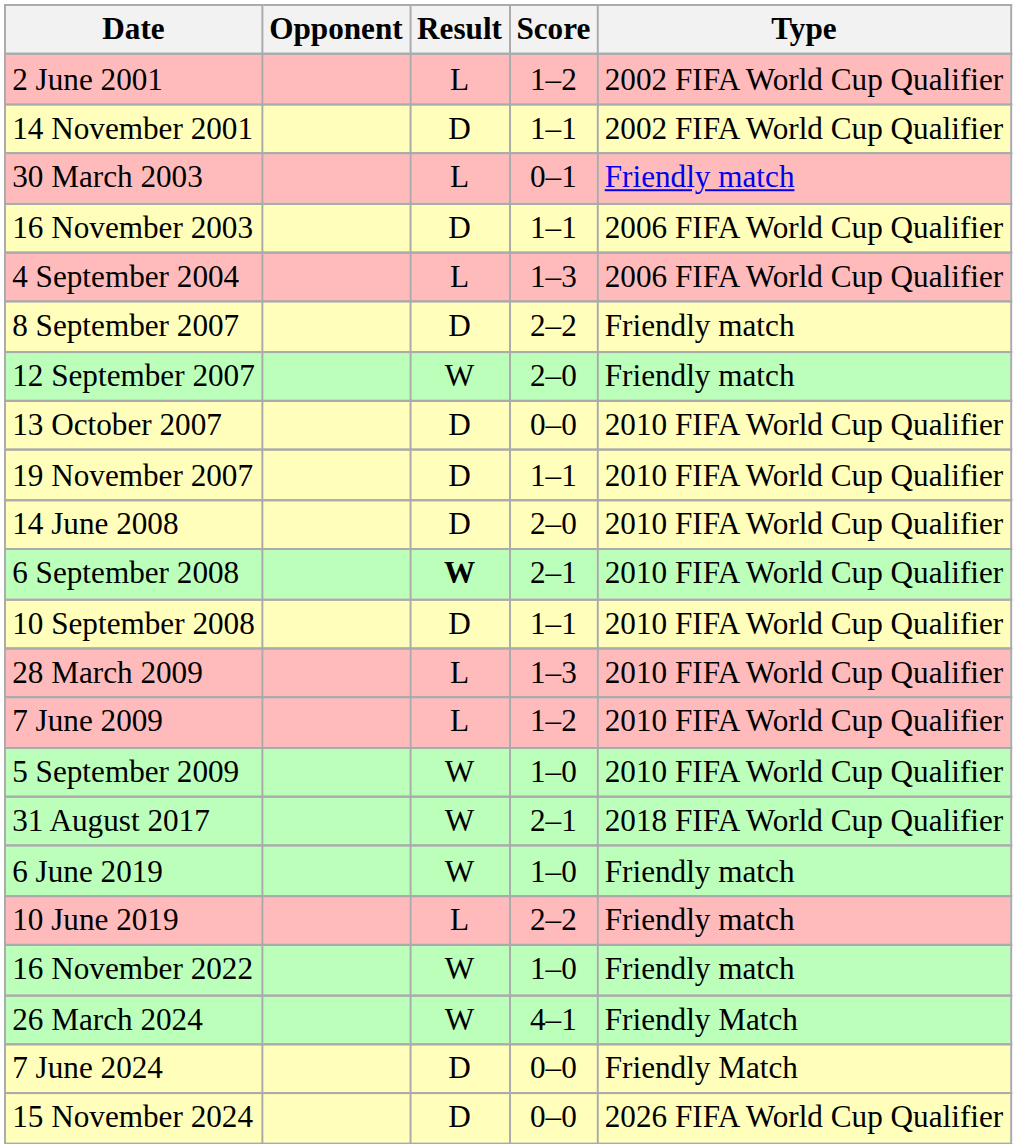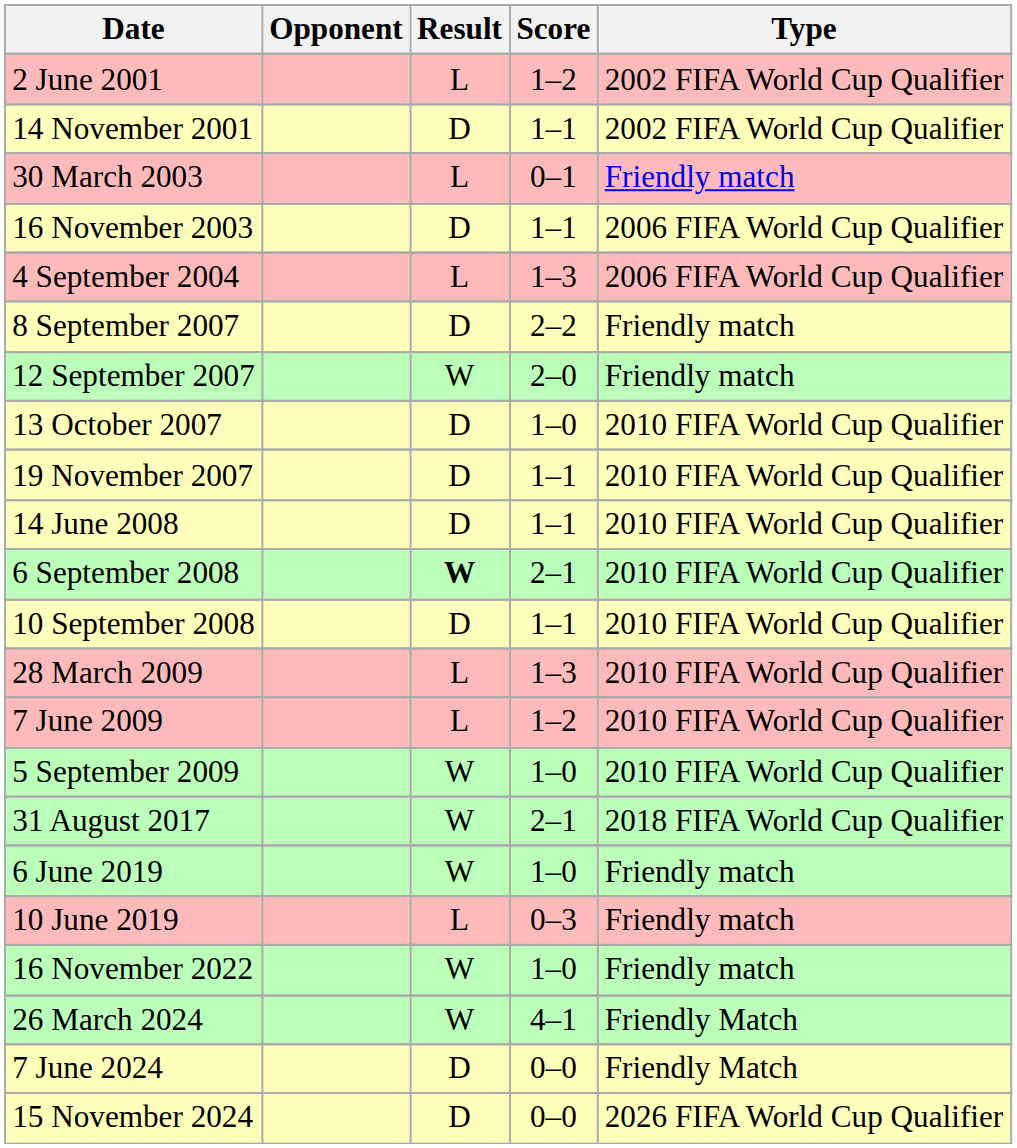 <table class="wikitable">
 <tr>
 <th>Date</th>
 <th>Opponent</th>
 <th>Result</th>
 <th>Score</th>
 <th>Type</th>
 </tr>
 <tr>
 </tr>
 <tr bgcolor="#ffbbbb">
 <td>2 June 2001</td>
 <td></td>
 <td align=center>L</td>
 <td align=center>1–2</td>
 <td>2002 FIFA World Cup Qualifier</td>
 </tr>
 <tr>
 </tr>
 <tr bgcolor="#ffffbb">
 <td>14 November 2001</td>
 <td></td>
 <td align=center>D</td>
 <td align=center>1–1</td>
 <td>2002 FIFA World Cup Qualifier</td>
 </tr>
 <tr>
 </tr>
 <tr bgcolor="#ffbbbb">
 <td>30 March 2003</td>
 <td></td>
 <td align=center>L</td>
 <td align=center>0–1</td>
 <td><a href='#'>Friendly match</a></td>
 </tr>
 <tr>
 </tr>
 <tr bgcolor="#ffffbb">
 <td>16 November 2003</td>
 <td></td>
 <td align=center>D</td>
 <td align=center>1–1</td>
 <td>2006 FIFA World Cup Qualifier</td>
 </tr>
 <tr>
 </tr>
 <tr bgcolor="#ffbbbb">
 <td>4 September 2004</td>
 <td></td>
 <td align=center>L</td>
 <td align=center>1–3</td>
 <td>2006 FIFA World Cup Qualifier</td>
 </tr>
 <tr>
 </tr>
 <tr bgcolor="#ffffbb">
 <td>8 September 2007</td>
 <td></td>
 <td align=center>D</td>
 <td align=center>2–2</td>
 <td>Friendly match</td>
 </tr>
 <tr>
 </tr>
 <tr bgcolor="#bbffbb">
 <td>12 September 2007</td>
 <td></td>
 <td align=center>W</td>
 <td align=center>2–0</td>
 <td>Friendly match</td>
 </tr>
 <tr>
 </tr>
 <tr bgcolor="#ffffbb">
 <td>13 October 2007</td>
 <td></td>
 <td align=center>D</td>
-<td align=center>0–0</td>
+<td align=center>1–0</td>
 <td>2010 FIFA World Cup Qualifier</td>
 </tr>
 <tr>
 </tr>
 <tr bgcolor="#ffffbb">
 <td>19 November 2007</td>
 <td></td>
 <td align=center>D</td>
 <td align=center>1–1</td>
 <td>2010 FIFA World Cup Qualifier</td>
 </tr>
 <tr>
 </tr>
 <tr bgcolor="#ffffbb">
 <td>14 June 2008</td>
 <td></td>
 <td align=center>D</td>
-<td align=center>2–0</td>
+<td align=center>1–1</td>
 <td>2010 FIFA World Cup Qualifier</td>
 </tr>
 <tr>
 </tr>
 <tr bgcolor="#bbffbb">
 <td>6 September 2008</td>
 <td></td>
 <td align=center><strong>W</strong></td>
 <td align=center>2–1</td>
 <td>2010 FIFA World Cup Qualifier</td>
 </tr>
 <tr>
 </tr>
 <tr bgcolor="#ffffbb">
 <td>10 September 2008</td>
 <td></td>
 <td align=center>D</td>
 <td align=center>1–1</td>
 <td>2010 FIFA World Cup Qualifier</td>
 </tr>
 <tr>
 </tr>
 <tr bgcolor="#ffbbbb">
 <td>28 March 2009</td>
 <td></td>
 <td align=center>L</td>
 <td align=center>1–3</td>
 <td>2010 FIFA World Cup Qualifier</td>
 </tr>
 <tr>
 </tr>
 <tr bgcolor="#ffbbbb">
 <td>7 June 2009</td>
 <td></td>
 <td align=center>L</td>
 <td align=center>1–2</td>
 <td>2010 FIFA World Cup Qualifier</td>
 </tr>
 <tr>
 </tr>
 <tr bgcolor="#bbffbb">
 <td>5 September 2009</td>
 <td></td>
 <td align=center>W</td>
 <td align=center>1–0</td>
 <td>2010 FIFA World Cup Qualifier</td>
 </tr>
 <tr>
 </tr>
 <tr bgcolor="#bbffbb">
 <td>31 August 2017</td>
 <td></td>
 <td align=center>W</td>
 <td align=center>2–1</td>
 <td>2018 FIFA World Cup Qualifier</td>
 </tr>
 <tr>
 </tr>
 <tr bgcolor="#bbffbb">
 <td>6 June 2019</td>
 <td></td>
 <td align=center>W</td>
 <td align=center>1–0</td>
 <td>Friendly match</td>
 </tr>
 <tr>
 </tr>
 <tr bgcolor="#ffbbbb">
 <td>10 June 2019</td>
 <td></td>
 <td align=center>L</td>
-<td align=center>2–2</td>
+<td align=center>0–3</td>
 <td>Friendly match</td>
 </tr>
 <tr>
 </tr>
 <tr bgcolor="#bbffbb">
 <td>16 November 2022</td>
 <td></td>
 <td align=center>W</td>
 <td align=center>1–0</td>
 <td>Friendly match</td>
 </tr>
 <tr>
 </tr>
 <tr bgcolor="#bbffbb">
 <td>26 March 2024</td>
 <td></td>
 <td align="center">W</td>
 <td align="center">4–1</td>
 <td>Friendly Match</td>
 </tr>
 <tr>
 </tr>
 <tr bgcolor="#ffffbb">
 <td>7 June 2024</td>
 <td></td>
 <td align="center">D</td>
 <td align="center">0–0</td>
 <td>Friendly Match</td>
 </tr>
 <tr>
 </tr>
 <tr bgcolor="#ffffbb">
 <td>15 November 2024</td>
 <td></td>
 <td align=center>D</td>
 <td align=center>0–0</td>
 <td>2026 FIFA World Cup Qualifier</td>
 </tr>
 <tr>
 </tr>
 </table>
